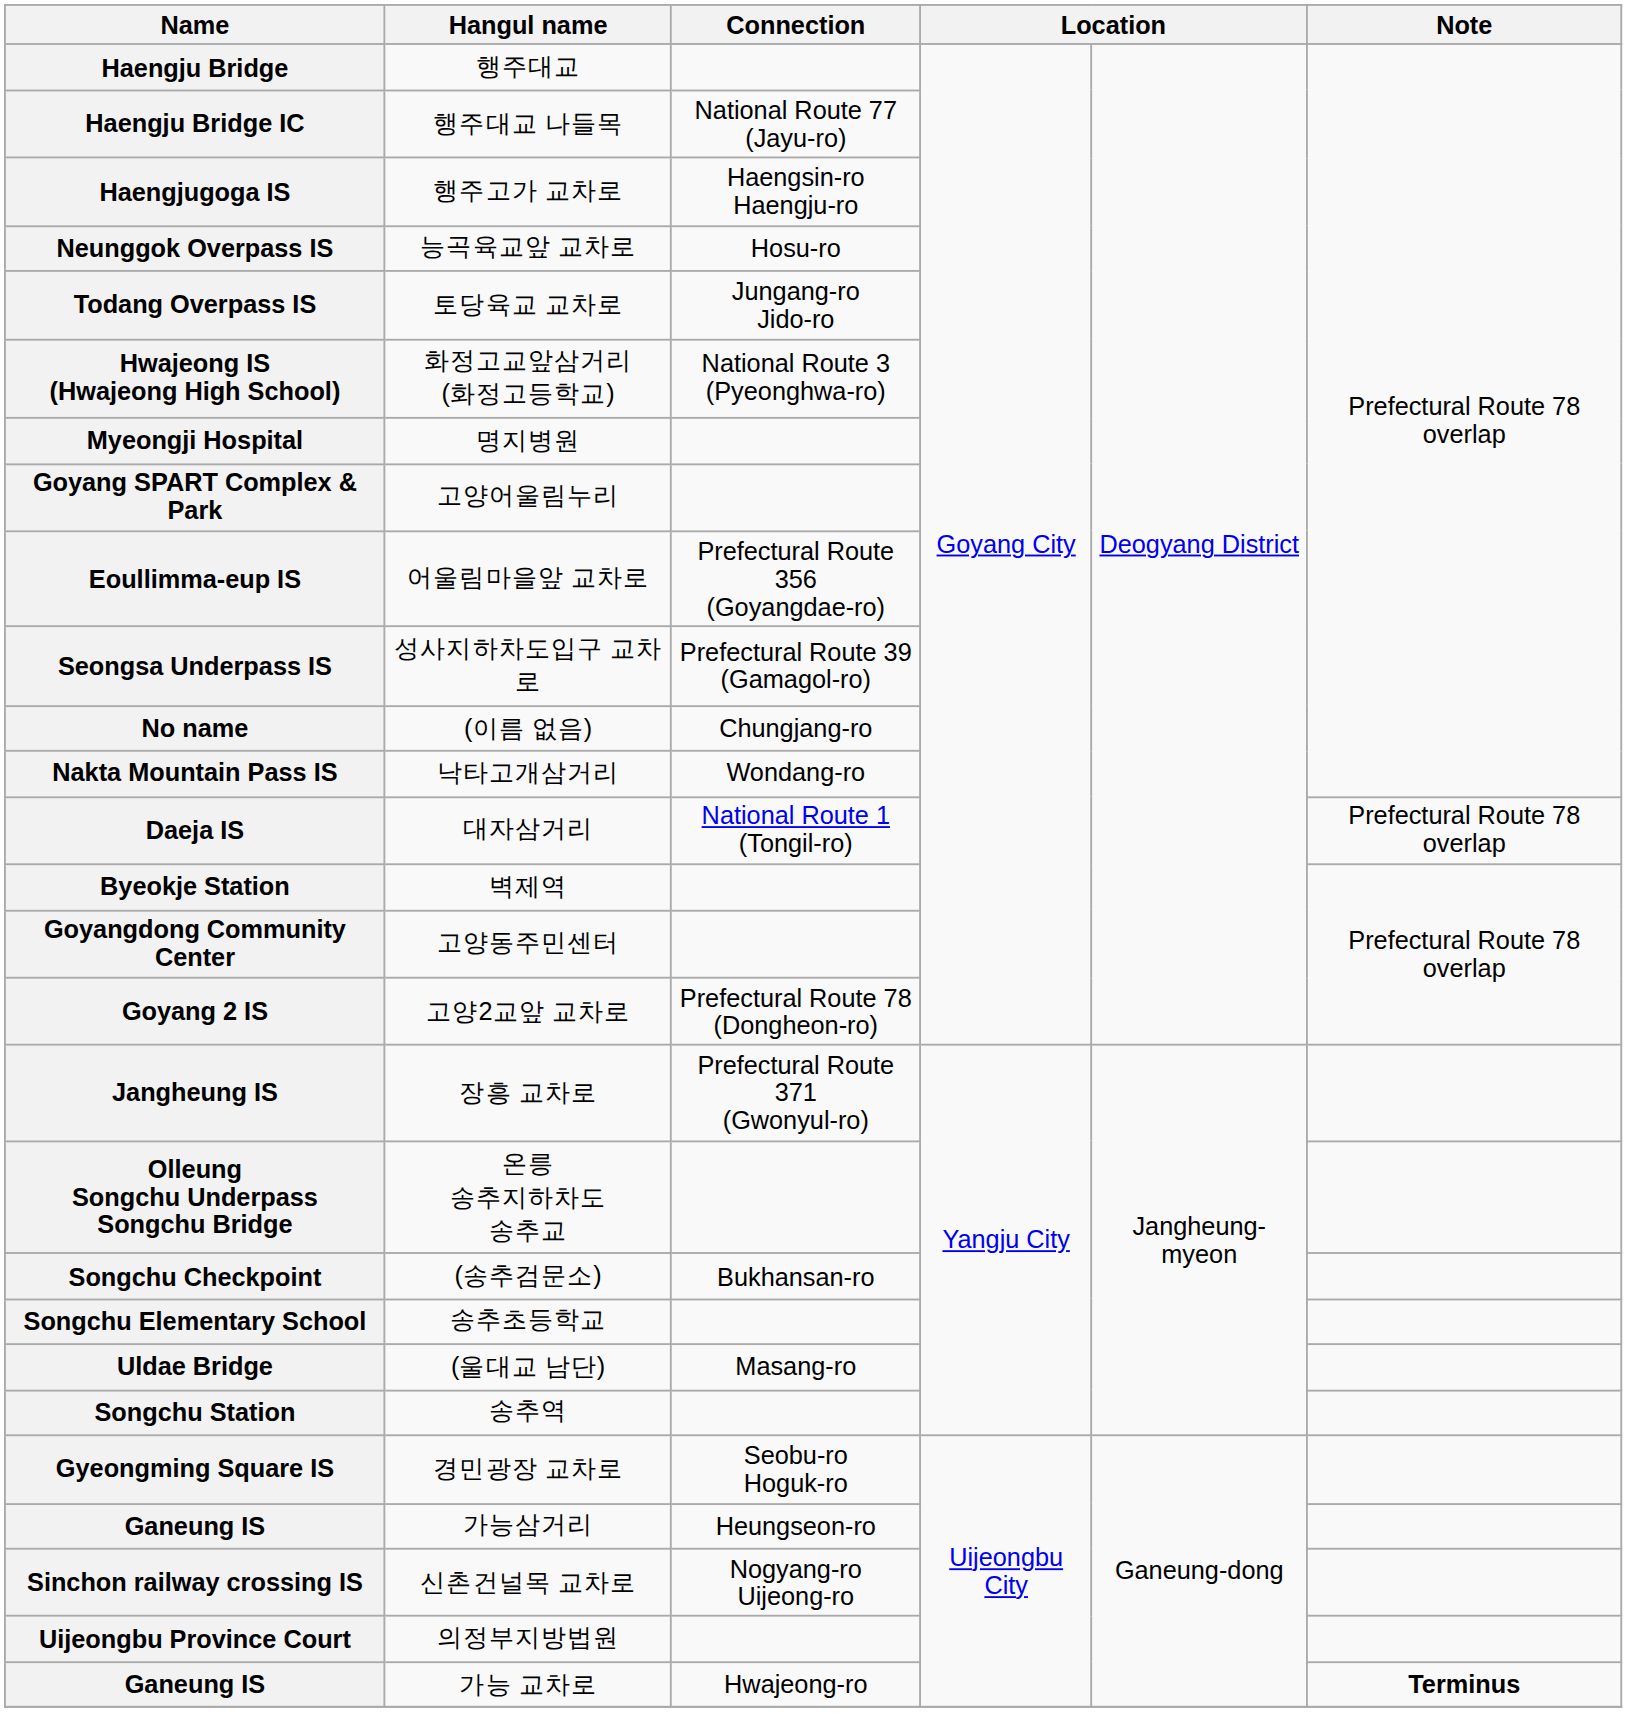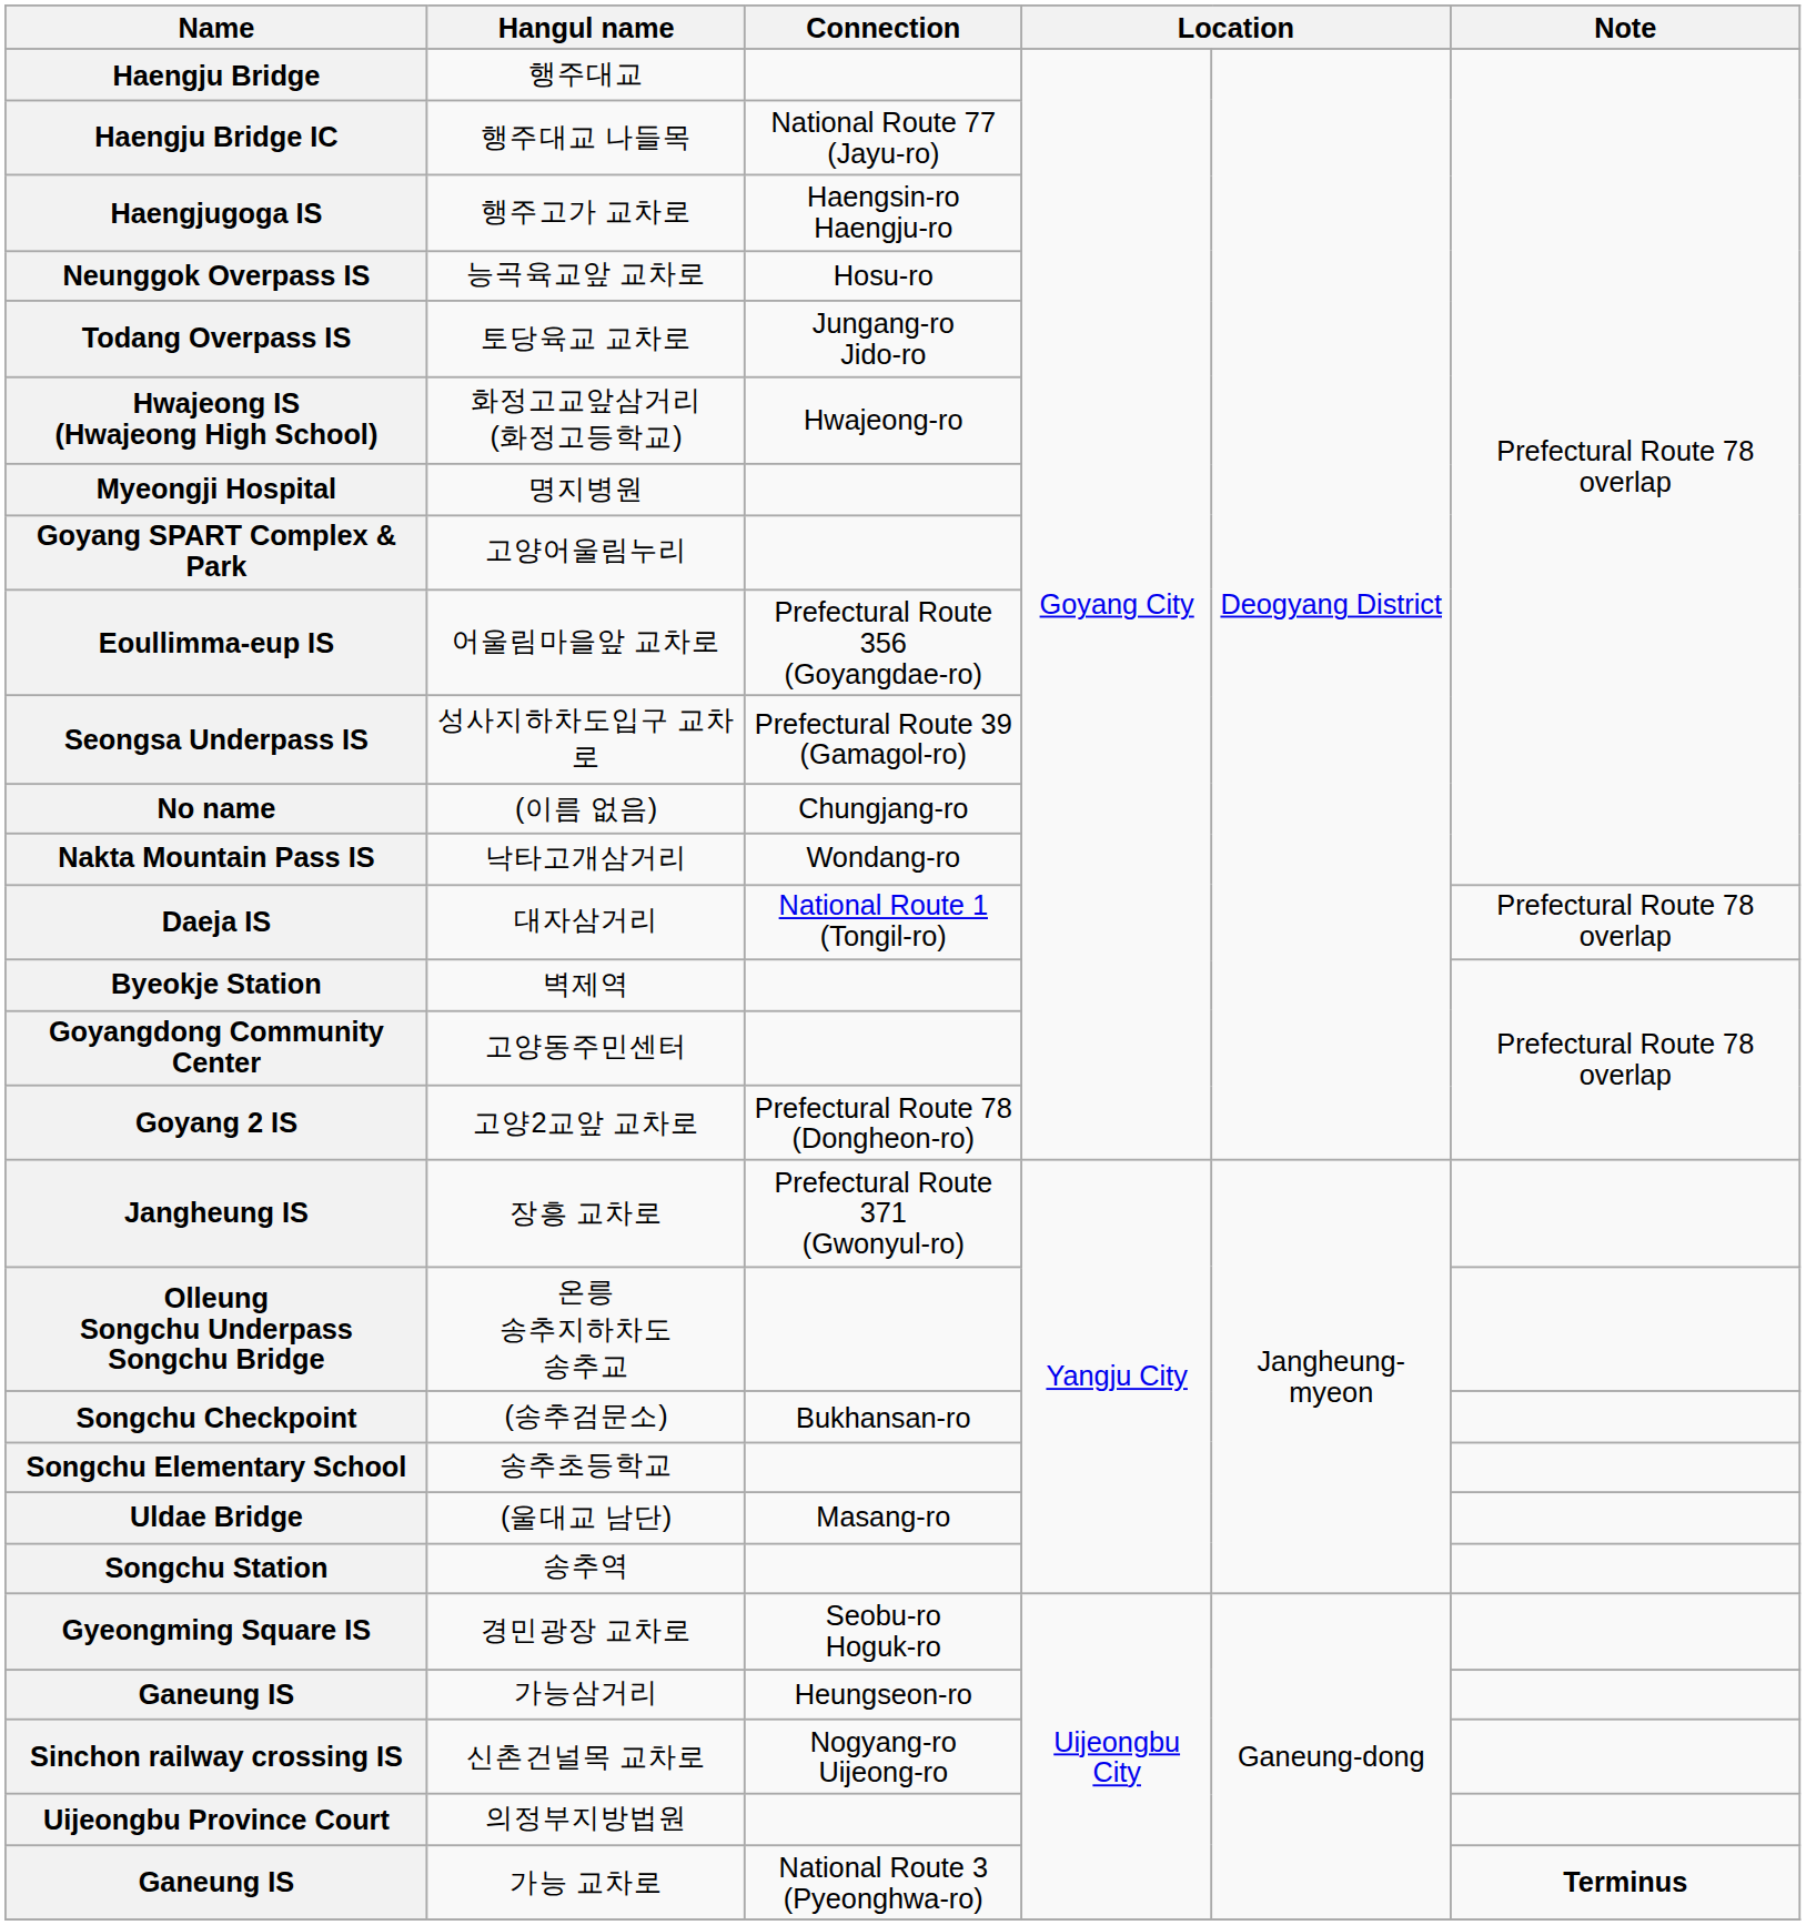 <table class="wikitable" style="font-size: 85%; text-align: center;">
 <tr>
 <th>Name</th>
 <th>Hangul name</th>
 <th>Connection</th>
 <th colspan="2">Location</th>
 <th>Note</th>
 </tr>
 <tr>
 <th>Haengju Bridge</th>
 <td>행주대교</td>
 <td></td>
 <td rowspan=16><a href='#'>Goyang City</a></td>
 <td rowspan=16><a href='#'>Deogyang District</a></td>
 <td rowspan=12>Prefectural Route 78 overlap</td>
 </tr>
 <tr>
 <th>Haengju Bridge IC</th>
 <td>행주대교 나들목</td>
 <td>National Route 77<br>(Jayu-ro)</td>
 </tr>
 <tr>
 <th>Haengjugoga IS</th>
 <td>행주고가 교차로</td>
 <td>Haengsin-ro<br>Haengju-ro</td>
 </tr>
 <tr>
 <th>Neunggok Overpass IS</th>
 <td>능곡육교앞 교차로</td>
 <td>Hosu-ro</td>
 </tr>
 <tr>
 <th>Todang Overpass IS</th>
 <td>토당육교 교차로</td>
 <td>Jungang-ro<br>Jido-ro</td>
 </tr>
 <tr>
 <th>Hwajeong IS<br>(Hwajeong High School)</th>
 <td>화정고교앞삼거리<br>(화정고등학교)</td>
-<td>National Route 3<br>(Pyeonghwa-ro)</td>
+<td>Hwajeong-ro</td>
 </tr>
 <tr>
 <th>Myeongji Hospital</th>
 <td>명지병원</td>
 <td></td>
 </tr>
 <tr>
 <th>Goyang SPART Complex & Park</th>
 <td>고양어울림누리</td>
 <td></td>
 </tr>
 <tr>
 <th>Eoullimma-eup IS</th>
 <td>어울림마을앞 교차로</td>
 <td>Prefectural Route 356<br>(Goyangdae-ro)</td>
 </tr>
 <tr>
 <th>Seongsa Underpass IS</th>
 <td>성사지하차도입구 교차로</td>
 <td>Prefectural Route 39<br>(Gamagol-ro)</td>
 </tr>
 <tr>
 <th>No name</th>
 <td>(이름 없음)</td>
 <td>Chungjang-ro</td>
 </tr>
 <tr>
 <th>Nakta Mountain Pass IS</th>
 <td>낙타고개삼거리</td>
 <td>Wondang-ro</td>
 </tr>
 <tr>
 <th>Daeja IS</th>
 <td>대자삼거리</td>
 <td><a href='#'>National Route 1</a><br>(Tongil-ro)</td>
 <td>Prefectural Route 78 overlap</td>
 </tr>
 <tr>
 <th>Byeokje Station</th>
 <td>벽제역</td>
 <td></td>
 <td rowspan=3>Prefectural Route 78 overlap</td>
 </tr>
 <tr>
 <th>Goyangdong Community Center</th>
 <td>고양동주민센터</td>
 <td></td>
 </tr>
 <tr>
 <th>Goyang 2 IS</th>
 <td>고양2교앞 교차로</td>
 <td>Prefectural Route 78<br>(Dongheon-ro)</td>
 </tr>
 <tr>
 <th>Jangheung IS</th>
 <td>장흥 교차로</td>
 <td>Prefectural Route 371<br>(Gwonyul-ro)</td>
 <td rowspan=6><a href='#'>Yangju City</a></td>
 <td rowspan=6>Jangheung-myeon</td>
 <td></td>
 </tr>
 <tr>
 <th>Olleung<br>Songchu Underpass<br>Songchu Bridge</th>
 <td>온릉<br>송추지하차도<br>송추교</td>
 <td></td>
 <td></td>
 </tr>
 <tr>
 <th>Songchu Checkpoint</th>
 <td>(송추검문소)</td>
 <td>Bukhansan-ro</td>
 <td></td>
 </tr>
 <tr>
 <th>Songchu Elementary School</th>
 <td>송추초등학교</td>
 <td></td>
 <td></td>
 </tr>
 <tr>
 <th>Uldae Bridge</th>
 <td>(울대교 남단)</td>
 <td>Masang-ro</td>
 <td></td>
 </tr>
 <tr>
 <th>Songchu Station</th>
 <td>송추역</td>
 <td></td>
 <td></td>
 </tr>
 <tr>
 <th>Gyeongming Square IS</th>
 <td>경민광장 교차로</td>
 <td>Seobu-ro<br>Hoguk-ro</td>
 <td rowspan=5><a href='#'>Uijeongbu City</a></td>
 <td rowspan=5>Ganeung-dong</td>
 <td></td>
 </tr>
 <tr>
 <th>Ganeung IS</th>
 <td>가능삼거리</td>
 <td>Heungseon-ro</td>
 <td></td>
 </tr>
 <tr>
 <th>Sinchon railway crossing IS</th>
 <td>신촌건널목 교차로</td>
 <td>Nogyang-ro<br>Uijeong-ro</td>
 <td></td>
 </tr>
 <tr>
 <th>Uijeongbu Province Court</th>
 <td>의정부지방법원</td>
 <td></td>
 <td></td>
 </tr>
 <tr>
 <th>Ganeung IS</th>
 <td>가능 교차로</td>
-<td>Hwajeong-ro</td>
+<td>National Route 3<br>(Pyeonghwa-ro)</td>
 <td><strong>Terminus</strong></td>
 </tr>
 <tr>
 </tr>
 </table>
